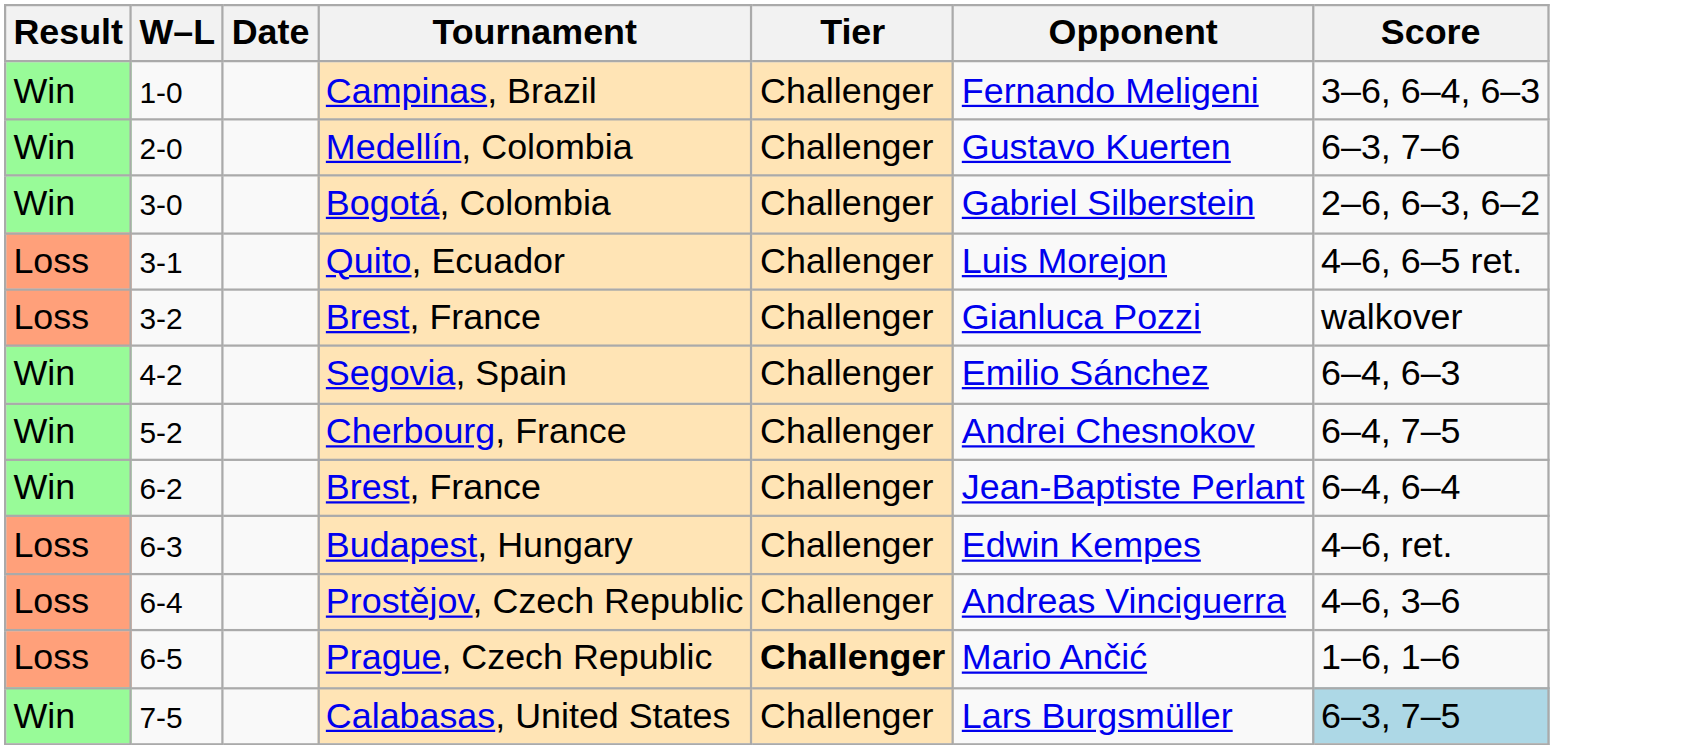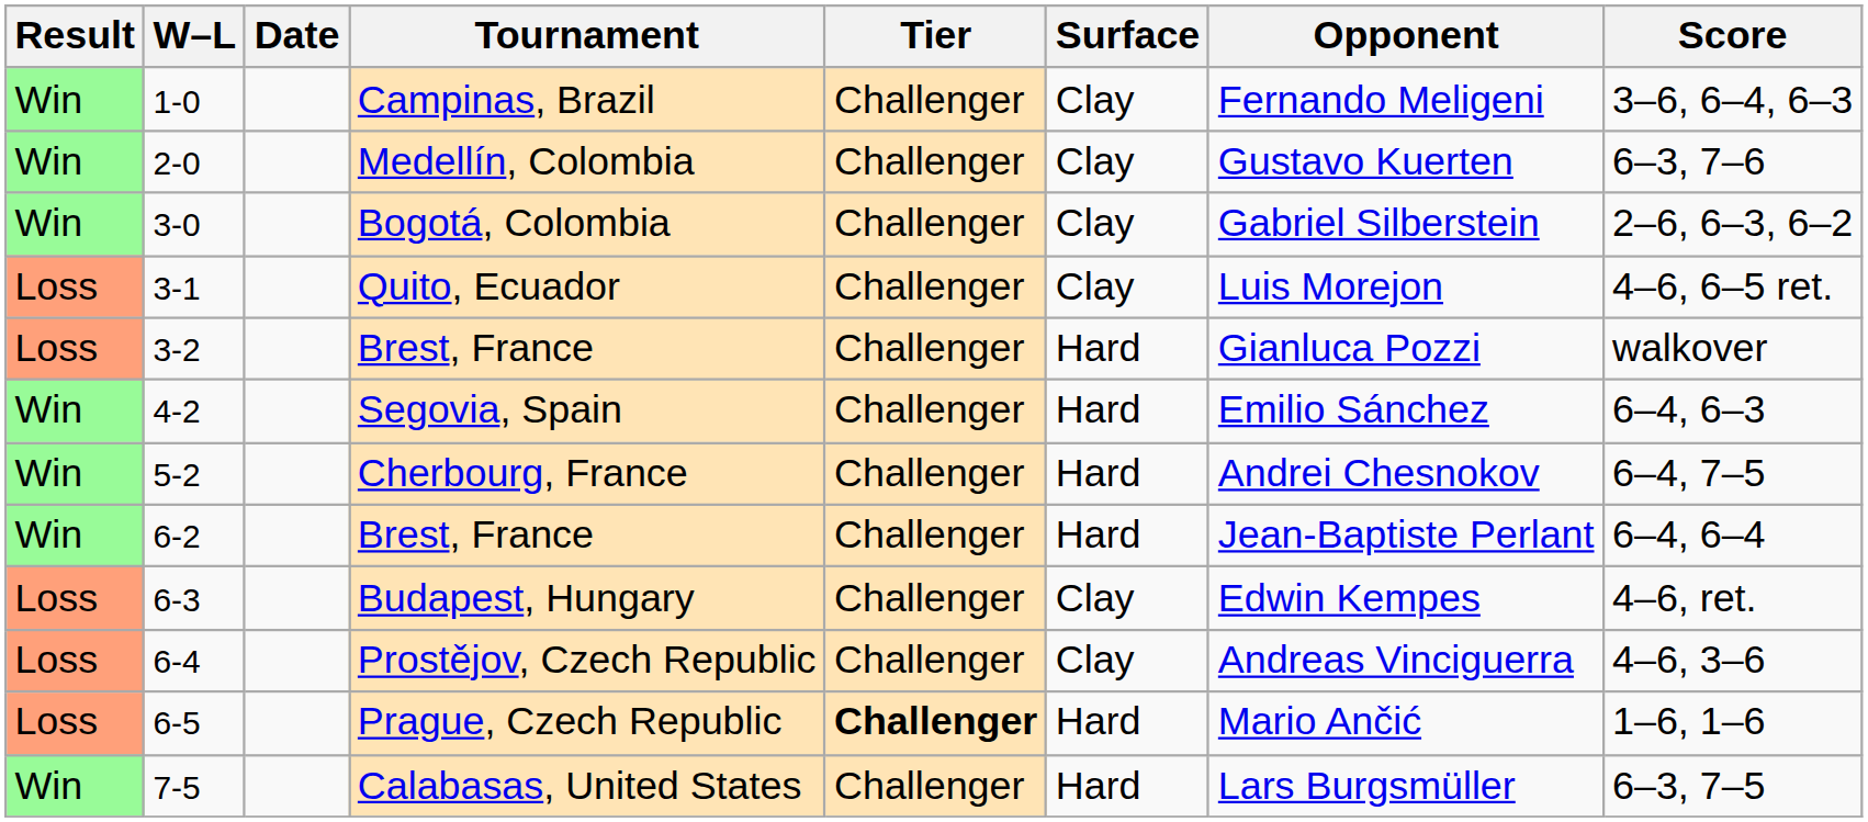 <table class="sortable wikitable">
 <tr>
 <th>Result</th>
 <th class="unsortable">W–L</th>
 <th>Date</th>
 <th>Tournament</th>
 <th>Tier</th>
+<th>Surface</th>
 <th>Opponent</th>
 <th class="unsortable">Score</th>
 </tr>
 <tr>
 <td style="background:#98fb98;">Win</td>
 <td><small>1-0</small></td>
 <td></td>
 <td style="background:moccasin;"><a href='#'>Campinas</a>, Brazil</td>
 <td style="background:moccasin;">Challenger</td>
+<td>Clay</td>
 <td> <a href='#'>Fernando Meligeni</a></td>
 <td>3–6, 6–4, 6–3</td>
 </tr>
 <tr>
 <td style="background:#98fb98;">Win</td>
 <td><small>2-0</small></td>
 <td></td>
 <td style="background:moccasin;"><a href='#'>Medellín</a>, Colombia</td>
 <td style="background:moccasin;">Challenger</td>
+<td>Clay</td>
 <td> <a href='#'>Gustavo Kuerten</a></td>
 <td>6–3, 7–6</td>
 </tr>
 <tr>
 <td style="background:#98fb98;">Win</td>
 <td><small>3-0</small></td>
 <td></td>
 <td style="background:moccasin;"><a href='#'>Bogotá</a>, Colombia</td>
 <td style="background:moccasin;">Challenger</td>
+<td>Clay</td>
 <td> <a href='#'>Gabriel Silberstein</a></td>
 <td>2–6, 6–3, 6–2</td>
 </tr>
 <tr>
 <td style="background:#ffa07a;">Loss</td>
 <td><small>3-1</small></td>
 <td></td>
 <td style="background:moccasin;"><a href='#'>Quito</a>, Ecuador</td>
 <td style="background:moccasin;">Challenger</td>
+<td>Clay</td>
 <td> <a href='#'>Luis Morejon</a></td>
 <td>4–6, 6–5 ret.</td>
 </tr>
 <tr>
 <td style="background:#ffa07a;">Loss</td>
 <td><small>3-2</small></td>
 <td></td>
 <td style="background:moccasin;"><a href='#'>Brest</a>, France</td>
 <td style="background:moccasin;">Challenger</td>
+<td>Hard</td>
 <td> <a href='#'>Gianluca Pozzi</a></td>
 <td>walkover</td>
 </tr>
 <tr>
 <td style="background:#98fb98;">Win</td>
 <td><small>4-2</small></td>
 <td></td>
 <td style="background:moccasin;"><a href='#'>Segovia</a>, Spain</td>
 <td style="background:moccasin;">Challenger</td>
+<td>Hard</td>
 <td> <a href='#'>Emilio Sánchez</a></td>
 <td>6–4, 6–3</td>
 </tr>
 <tr>
 <td style="background:#98fb98;">Win</td>
 <td><small>5-2</small></td>
 <td></td>
 <td style="background:moccasin;"><a href='#'>Cherbourg</a>, France</td>
 <td style="background:moccasin;">Challenger</td>
+<td>Hard</td>
 <td> <a href='#'>Andrei Chesnokov</a></td>
 <td>6–4, 7–5</td>
 </tr>
 <tr>
 <td style="background:#98fb98;">Win</td>
 <td><small>6-2</small></td>
 <td></td>
 <td style="background:moccasin;"><a href='#'>Brest</a>, France</td>
 <td style="background:moccasin;">Challenger</td>
+<td>Hard</td>
 <td> <a href='#'>Jean-Baptiste Perlant</a></td>
 <td>6–4, 6–4</td>
 </tr>
 <tr>
 <td style="background:#ffa07a;">Loss</td>
 <td><small>6-3</small></td>
 <td></td>
 <td style="background:moccasin;"><a href='#'>Budapest</a>, Hungary</td>
 <td style="background:moccasin;">Challenger</td>
+<td>Clay</td>
 <td> <a href='#'>Edwin Kempes</a></td>
 <td>4–6, ret.</td>
 </tr>
 <tr>
 <td style="background:#ffa07a;">Loss</td>
 <td><small>6-4</small></td>
 <td></td>
 <td style="background:moccasin;"><a href='#'>Prostějov</a>, Czech Republic</td>
 <td style="background:moccasin;">Challenger</td>
+<td>Clay</td>
 <td> <a href='#'>Andreas Vinciguerra</a></td>
 <td>4–6, 3–6</td>
 </tr>
 <tr>
 <td style="background:#ffa07a;">Loss</td>
 <td><small>6-5</small></td>
 <td></td>
 <td style="background:moccasin;"><a href='#'>Prague</a>, Czech Republic</td>
 <td style="background:moccasin;"><strong>Challenger</strong></td>
+<td>Hard</td>
 <td> <a href='#'>Mario Ančić</a></td>
 <td>1–6, 1–6</td>
 </tr>
 <tr>
 <td style="background:#98fb98;">Win</td>
 <td><small>7-5</small></td>
 <td></td>
 <td style="background:moccasin;"><a href='#'>Calabasas</a>, United States</td>
 <td style="background:moccasin;">Challenger</td>
+<td>Hard</td>
 <td> <a href='#'>Lars Burgsmüller</a></td>
-<td style="background: lightblue;">6–3, 7–5</td>
+<td>6–3, 7–5</td>
 </tr>
 </table>
